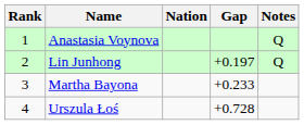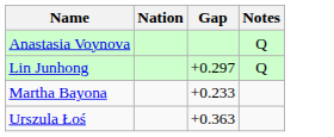 <table class="wikitable sortable" style="text-align:center">
 <tr>
-<th>Rank</th>
 <th>Name</th>
 <th>Nation</th>
 <th>Gap</th>
 <th>Notes</th>
 </tr>
 <tr bgcolor=ccffcc>
-<td>1</td>
 <td align=left><a href='#'>Anastasia Voynova</a></td>
 <td align=left></td>
 <td></td>
 <td>Q</td>
 </tr>
 <tr bgcolor=ccffcc>
-<td>2</td>
 <td align=left><a href='#'>Lin Junhong</a></td>
 <td align=left></td>
-<td>+0.197</td>
+<td>+0.297</td>
 <td>Q</td>
 </tr>
 <tr>
-<td>3</td>
 <td align=left><a href='#'>Martha Bayona</a></td>
 <td align=left></td>
 <td>+0.233</td>
 <td></td>
 </tr>
 <tr>
-<td>4</td>
 <td align=left><a href='#'>Urszula Łoś</a></td>
 <td align=left></td>
-<td>+0.728</td>
+<td>+0.363</td>
 <td></td>
 </tr>
 </table>
